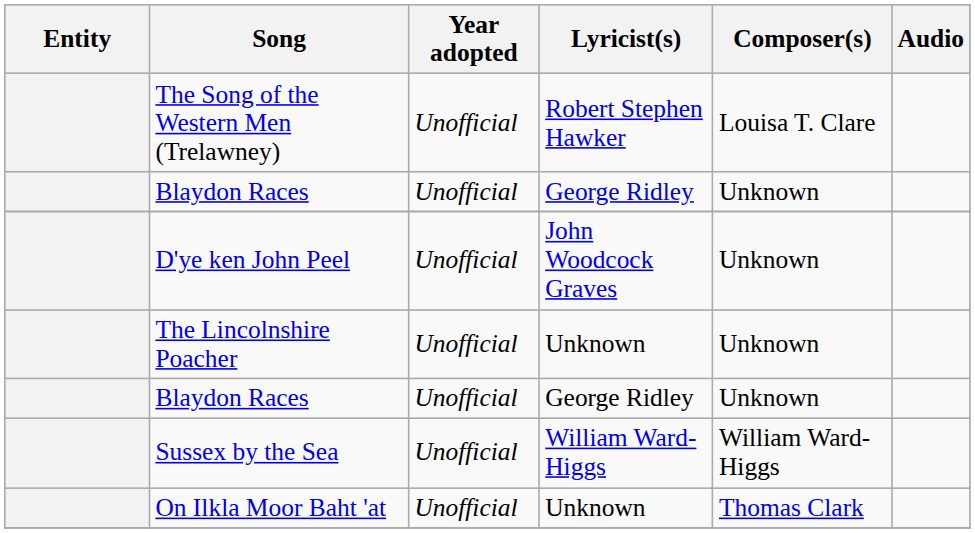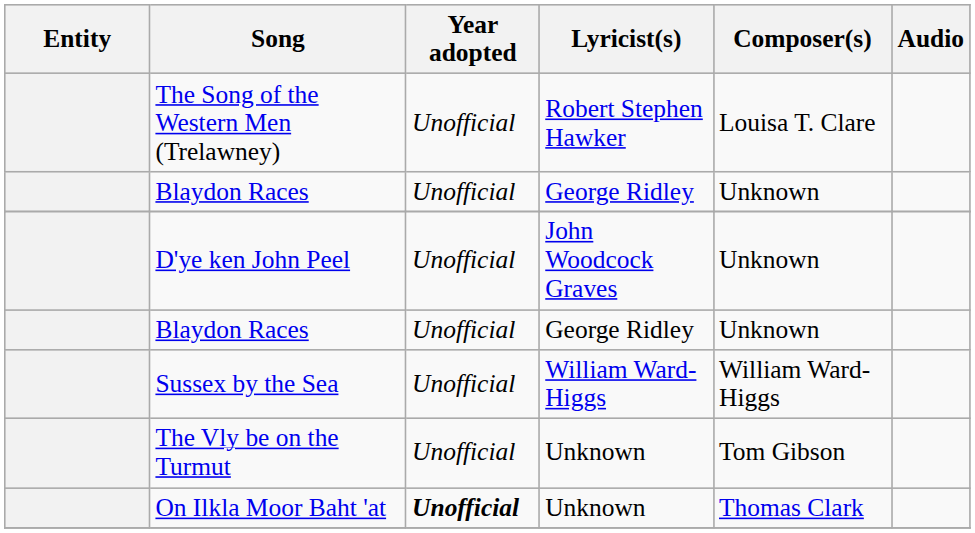 <table class="wikitable sortable plainrowheaders">
 <tr>
 <th scope="col" style="width:15%;">Entity</th>
 <th scope="col">Song</th>
 <th scope="col">Year adopted</th>
 <th scope="col">Lyricist(s)</th>
 <th scope="col">Composer(s)</th>
 <th scope="col">Audio</th>
 </tr>
 <tr>
 <th scope="row"></th>
 <td><a href='#'>The Song of the Western Men</a> (Trelawney)</td>
 <td><em>Unofficial</em></td>
 <td><a href='#'>Robert Stephen Hawker</a></td>
 <td>Louisa T. Clare</td>
 <td></td>
 </tr>
 <tr>
 <th scope="row"></th>
 <td><a href='#'>Blaydon Races</a></td>
 <td><em>Unofficial</em></td>
 <td><a href='#'>George Ridley</a></td>
 <td>Unknown</td>
 <td></td>
 </tr>
 <tr>
 </tr>
 <tr>
 <th scope="row"></th>
 <td><a href='#'>D'ye ken John Peel</a></td>
 <td><em>Unofficial</em></td>
 <td><a href='#'>John Woodcock Graves</a></td>
 <td>Unknown</td>
 <td></td>
 </tr>
 <tr>
 <th scope="row"></th>
-<td><a href='#'>The Lincolnshire Poacher</a></td>
-<td><em>Unofficial</em></td>
-<td>Unknown</td>
-<td>Unknown</td>
-<td></td>
-</tr>
-<tr>
-<th scope="row"></th>
 <td><a href='#'>Blaydon Races</a></td>
 <td><em>Unofficial</em></td>
 <td>George Ridley</td>
 <td>Unknown</td>
 <td></td>
 </tr>
 <tr>
 <th scope="row"></th>
 <td><a href='#'>Sussex by the Sea</a></td>
 <td><em>Unofficial</em></td>
 <td><a href='#'>William Ward-Higgs</a></td>
 <td>William Ward-Higgs</td>
 <td></td>
 </tr>
 <tr>
 <th scope="row"></th>
+<td><a href='#'>The Vly be on the Turmut</a></td>
+<td><em>Unofficial</em></td>
+<td>Unknown</td>
+<td>Tom Gibson</td>
+<td></td>
+</tr>
+<tr>
+<th scope="row"></th>
 <td><a href='#'>On Ilkla Moor Baht 'at</a></td>
-<td><em>Unofficial</em></td>
+<td><strong><em>Unofficial</em></strong></td>
 <td>Unknown</td>
 <td><a href='#'>Thomas Clark</a></td>
 <td></td>
 </tr>
 <tr>
 </tr>
 </table>
